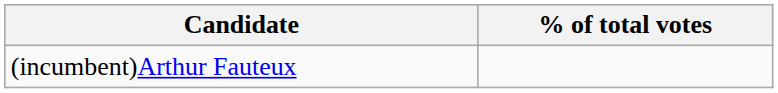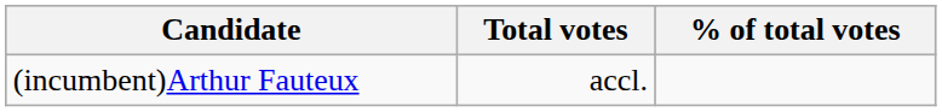 <table class="wikitable" width="475">
 <tr>
 <th align="left">Candidate</th>
+<th align="right">Total votes</th>
 <th align="right">% of total votes</th>
 </tr>
 <tr>
 <td align="left">(incumbent)<a href='#'>Arthur Fauteux</a></td>
+<td align="right">accl.</td>
 <td align="right"></td>
 </tr>
 </table>
